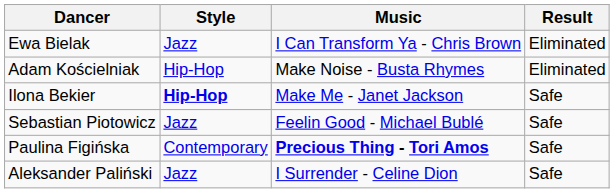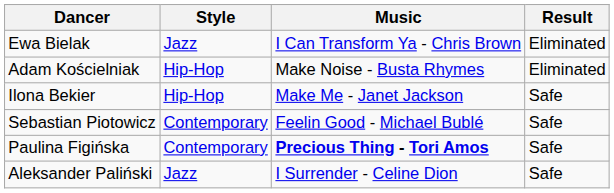 <table class="wikitable">
 <tr>
 <th>Dancer</th>
 <th>Style</th>
 <th>Music</th>
 <th>Result</th>
 </tr>
 <tr>
 <td>Ewa Bielak</td>
 <td><a href='#'>Jazz</a></td>
 <td><a href='#'>I Can Transform Ya</a> - <a href='#'>Chris Brown</a></td>
 <td>Eliminated</td>
 </tr>
 <tr>
 <td>Adam Kościelniak</td>
 <td><a href='#'>Hip-Hop</a></td>
 <td>Make Noise - <a href='#'>Busta Rhymes</a></td>
 <td>Eliminated</td>
 </tr>
 <tr>
 <td>Ilona Bekier</td>
-<td><strong><a href='#'>Hip-Hop</a></strong></td>
+<td><a href='#'>Hip-Hop</a></td>
 <td><a href='#'>Make Me</a> - <a href='#'>Janet Jackson</a></td>
 <td>Safe</td>
 </tr>
 <tr>
 <td>Sebastian Piotowicz</td>
-<td><a href='#'>Jazz</a></td>
+<td><a href='#'>Contemporary</a></td>
 <td><a href='#'>Feelin Good</a> - <a href='#'>Michael Bublé</a></td>
 <td>Safe</td>
 </tr>
 <tr>
 <td>Paulina Figińska</td>
 <td><a href='#'>Contemporary</a></td>
 <td><strong><a href='#'>Precious Thing</a> - <a href='#'>Tori Amos</a></strong></td>
 <td>Safe</td>
 </tr>
 <tr>
 <td>Aleksander Paliński</td>
 <td><a href='#'>Jazz</a></td>
 <td><a href='#'>I Surrender</a> - <a href='#'>Celine Dion</a></td>
 <td>Safe</td>
 </tr>
 </table>
